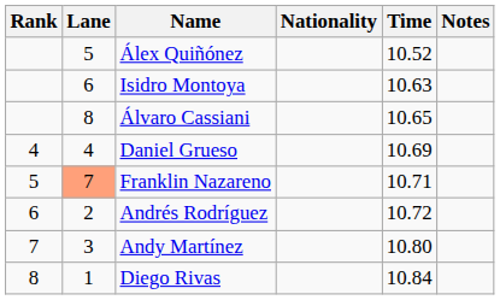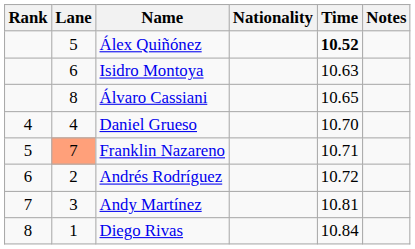 <table class="wikitable sortable" style="text-align:center">
 <tr>
 <th>Rank</th>
 <th>Lane</th>
 <th>Name</th>
 <th>Nationality</th>
 <th>Time</th>
 <th>Notes</th>
 </tr>
 <tr>
 <td></td>
 <td>5</td>
 <td align=left><a href='#'>Álex Quiñónez</a></td>
 <td align=left></td>
-<td>10.52</td>
+<td><strong>10.52</strong></td>
 <td></td>
 </tr>
 <tr>
 <td></td>
 <td>6</td>
 <td align=left><a href='#'>Isidro Montoya</a></td>
 <td align=left></td>
 <td>10.63</td>
 <td></td>
 </tr>
 <tr>
 <td></td>
 <td>8</td>
 <td align=left><a href='#'>Álvaro Cassiani</a></td>
 <td align=left></td>
 <td>10.65</td>
 <td></td>
 </tr>
 <tr>
 <td>4</td>
 <td>4</td>
 <td align=left><a href='#'>Daniel Grueso</a></td>
 <td align=left></td>
-<td>10.69</td>
+<td>10.70</td>
 <td></td>
 </tr>
 <tr>
 <td>5</td>
 <td style="background: lightsalmon;">7</td>
 <td align=left><a href='#'>Franklin Nazareno</a></td>
 <td align=left></td>
 <td>10.71</td>
 <td></td>
 </tr>
 <tr>
 <td>6</td>
 <td>2</td>
 <td align=left><a href='#'>Andrés Rodríguez</a></td>
 <td align=left></td>
 <td>10.72</td>
 <td></td>
 </tr>
 <tr>
 <td>7</td>
 <td>3</td>
 <td align=left><a href='#'>Andy Martínez</a></td>
 <td align=left></td>
-<td>10.80</td>
+<td>10.81</td>
 <td></td>
 </tr>
 <tr>
 <td>8</td>
 <td>1</td>
 <td align=left><a href='#'>Diego Rivas</a></td>
 <td align=left></td>
 <td>10.84</td>
 <td></td>
 </tr>
 </table>
